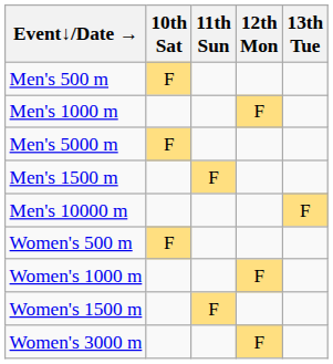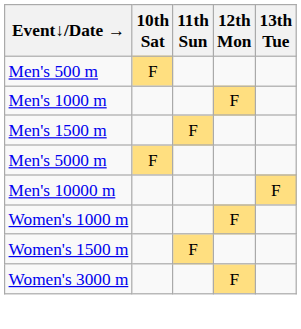 <table class="wikitable" style="margin:0.5em auto; font-size:90%; line-height:1.25em; text-align:center;">
 <tr>
 <th>Event↓/Date →</th>
 <th>10th<br>Sat</th>
 <th>11th<br>Sun</th>
 <th>12th<br>Mon</th>
 <th>13th<br>Tue</th>
 </tr>
 <tr>
 <td align="left"><a href='#'>Men's 500 m</a></td>
 <td bgcolor="#FFDF80">F</td>
 <td></td>
 <td></td>
 <td></td>
 </tr>
 <tr>
 <td align="left"><a href='#'>Men's 1000 m</a></td>
 <td></td>
 <td></td>
 <td bgcolor="#FFDF80">F</td>
 <td></td>
 </tr>
 <tr>
-<td align="left"><a href='#'>Men's 5000 m</a></td>
+<td align="left"><a href='#'>Men's 1500 m</a></td>
+<td></td>
 <td bgcolor="#FFDF80">F</td>
-<td></td>
 <td></td>
 <td></td>
 </tr>
 <tr>
-<td align="left"><a href='#'>Men's 1500 m</a></td>
+<td align="left"><a href='#'>Men's 5000 m</a></td>
+<td bgcolor="#FFDF80">F</td>
 <td></td>
-<td bgcolor="#FFDF80">F</td>
 <td></td>
 <td></td>
 </tr>
 <tr>
 <td align="left"><a href='#'>Men's 10000 m</a></td>
 <td></td>
 <td></td>
 <td></td>
 <td bgcolor="#FFDF80">F</td>
-</tr>
-<tr>
-<td align="left"><a href='#'>Women's 500 m</a></td>
-<td bgcolor="#FFDF80">F</td>
-<td></td>
-<td></td>
-<td></td>
 </tr>
 <tr>
 <td align="left"><a href='#'>Women's 1000 m</a></td>
 <td></td>
 <td></td>
 <td bgcolor="#FFDF80">F</td>
 <td></td>
 </tr>
 <tr>
 <td align="left"><a href='#'>Women's 1500 m</a></td>
 <td></td>
 <td bgcolor="#FFDF80">F</td>
 <td></td>
 <td></td>
 </tr>
 <tr>
 <td align="left"><a href='#'>Women's 3000 m</a></td>
 <td></td>
 <td></td>
 <td bgcolor="#FFDF80">F</td>
 <td></td>
 </tr>
 </table>
